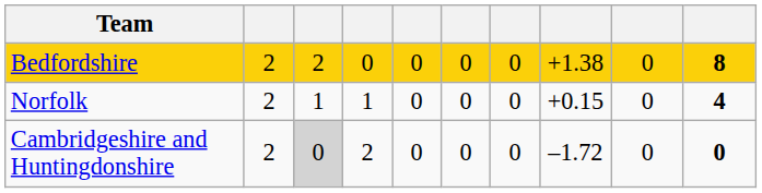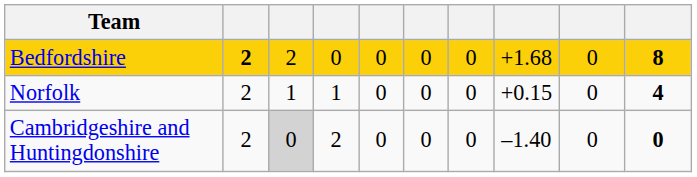 <table class="wikitable" style="text-align:center">
 <tr>
 <th width="150">Team</th>
 <th width="25"></th>
 <th width="25"></th>
 <th width="25"></th>
 <th width="25"></th>
 <th width="25"></th>
 <th width="25"></th>
 <th width="40"></th>
 <th width="40"></th>
 <th width="40"></th>
 </tr>
 <tr style="background:#fbd009">
 <td style="text-align:left"><a href='#'>Bedfordshire</a></td>
-<td>2</td>
+<td><strong>2</strong></td>
 <td>2</td>
 <td>0</td>
 <td>0</td>
 <td>0</td>
 <td>0</td>
-<td>+1.38</td>
+<td>+1.68</td>
 <td>0</td>
 <td><strong>8</strong></td>
 </tr>
 <tr>
 <td style="text-align:left"><a href='#'>Norfolk</a></td>
 <td>2</td>
 <td>1</td>
 <td>1</td>
 <td>0</td>
 <td>0</td>
 <td>0</td>
 <td>+0.15</td>
 <td>0</td>
 <td><strong>4</strong></td>
 </tr>
 <tr>
 <td style="text-align:left"><a href='#'>Cambridgeshire and Huntingdonshire</a></td>
 <td>2</td>
 <td style="background: lightgrey;">0</td>
 <td>2</td>
 <td>0</td>
 <td>0</td>
 <td>0</td>
-<td>–1.72</td>
+<td>–1.40</td>
 <td>0</td>
 <td><strong>0</strong></td>
 </tr>
 </table>
